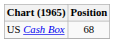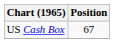 <table class="wikitable">
 <tr>
 <th>Chart (1965)</th>
 <th>Position</th>
 </tr>
 <tr>
 <td>US <a href='#'><em>Cash Box</em></a></td>
-<td align="center">68</td>
+<td align="center">67</td>
 </tr>
 <tr>
 </tr>
 </table>
